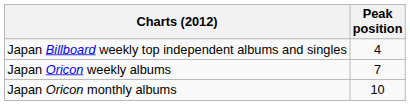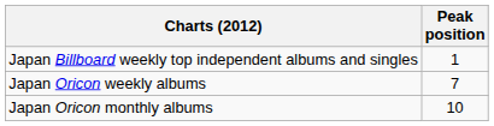 <table class="wikitable sortable">
 <tr>
 <th>Charts (2012)</th>
 <th>Peak<br>position</th>
 </tr>
 <tr>
 <td>Japan <em><a href='#'>Billboard</a></em> weekly top independent albums and singles</td>
-<td align="center">4</td>
+<td align="center">1</td>
 </tr>
 <tr>
 <td>Japan <em><a href='#'>Oricon</a></em> weekly albums</td>
 <td align="center">7</td>
 </tr>
 <tr>
 <td>Japan <em>Oricon</em> monthly albums</td>
 <td align="center">10</td>
 </tr>
 </table>
